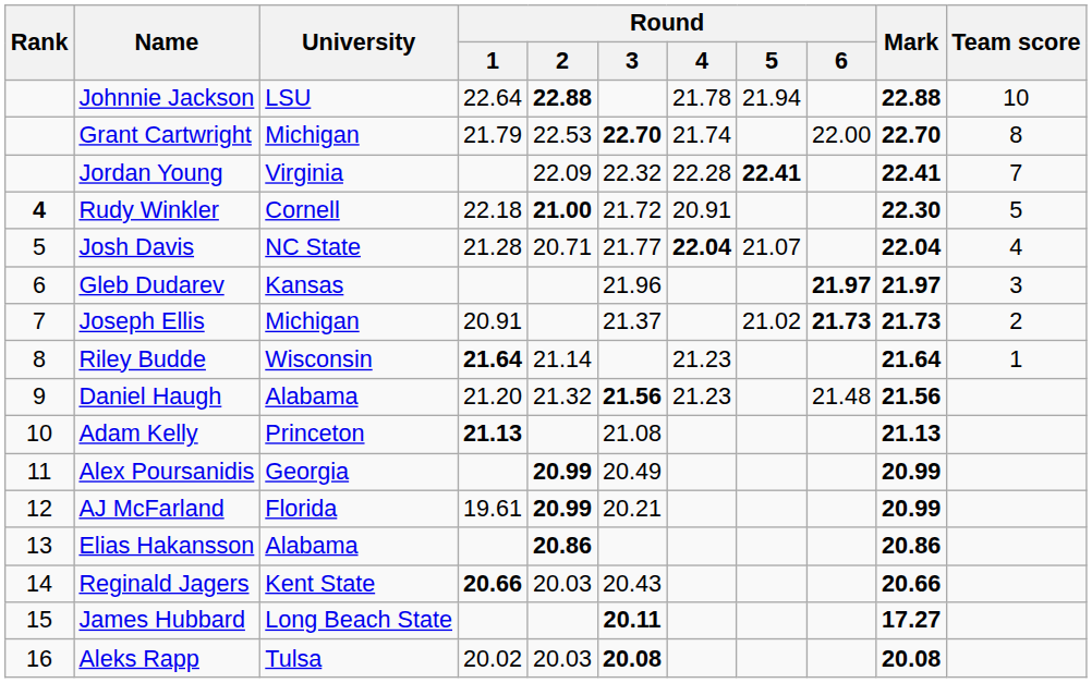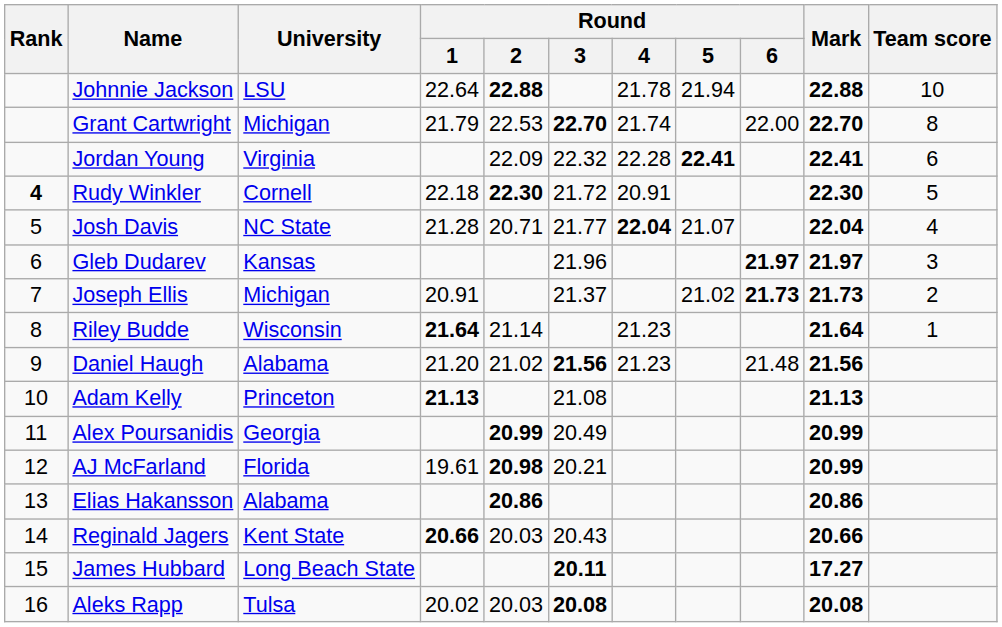 <table class="wikitable sortable" style="text-align:center">
 <tr>
 <th rowspan=2>Rank</th>
 <th rowspan=2>Name</th>
 <th rowspan=2>University</th>
 <th colspan=6>Round</th>
 <th rowspan=2>Mark</th>
 <th rowspan=2>Team score</th>
 </tr>
 <tr>
 <th>1</th>
 <th>2</th>
 <th>3</th>
 <th>4</th>
 <th>5</th>
 <th>6</th>
 </tr>
 <tr>
 <td></td>
 <td align=left><a href='#'>Johnnie Jackson</a></td>
 <td align=left><a href='#'>LSU</a></td>
 <td>22.64</td>
 <td><strong>22.88</strong></td>
 <td></td>
 <td>21.78</td>
 <td>21.94</td>
 <td></td>
 <td><strong>22.88</strong></td>
 <td>10</td>
 </tr>
 <tr>
 <td></td>
 <td align=left><a href='#'>Grant Cartwright</a></td>
 <td align=left><a href='#'>Michigan</a></td>
 <td>21.79</td>
 <td>22.53</td>
 <td><strong>22.70</strong></td>
 <td>21.74</td>
 <td></td>
 <td>22.00</td>
 <td><strong>22.70</strong></td>
 <td>8</td>
 </tr>
 <tr>
 <td></td>
 <td align=left><a href='#'>Jordan Young</a></td>
 <td align=left><a href='#'>Virginia</a></td>
 <td></td>
 <td>22.09</td>
 <td>22.32</td>
 <td>22.28</td>
 <td><strong>22.41</strong></td>
 <td></td>
 <td><strong>22.41</strong></td>
-<td>7</td>
+<td>6</td>
 </tr>
 <tr>
 <td><strong>4</strong></td>
 <td align=left><a href='#'>Rudy Winkler</a></td>
 <td align=left><a href='#'>Cornell</a></td>
 <td>22.18</td>
-<td><strong>21.00</strong></td>
+<td><strong>22.30</strong></td>
 <td>21.72</td>
 <td>20.91</td>
 <td></td>
 <td></td>
 <td><strong>22.30</strong></td>
 <td>5</td>
 </tr>
 <tr>
 <td>5</td>
 <td align=left><a href='#'>Josh Davis</a></td>
 <td align=left><a href='#'>NC State</a></td>
 <td>21.28</td>
 <td>20.71</td>
 <td>21.77</td>
 <td><strong>22.04</strong></td>
 <td>21.07</td>
 <td></td>
 <td><strong>22.04</strong></td>
 <td>4</td>
 </tr>
 <tr>
 <td>6</td>
 <td align=left><a href='#'>Gleb Dudarev</a></td>
 <td align=left><a href='#'>Kansas</a></td>
 <td></td>
 <td></td>
 <td>21.96</td>
 <td></td>
 <td></td>
 <td><strong>21.97</strong></td>
 <td><strong>21.97</strong></td>
 <td>3</td>
 </tr>
 <tr>
 <td>7</td>
 <td align=left><a href='#'>Joseph Ellis</a></td>
 <td align=left><a href='#'>Michigan</a></td>
 <td>20.91</td>
 <td></td>
 <td>21.37</td>
 <td></td>
 <td>21.02</td>
 <td><strong>21.73</strong></td>
 <td><strong>21.73</strong></td>
 <td>2</td>
 </tr>
 <tr>
 <td>8</td>
 <td align=left><a href='#'>Riley Budde</a></td>
 <td align=left><a href='#'>Wisconsin</a></td>
 <td><strong>21.64</strong></td>
 <td>21.14</td>
 <td></td>
 <td>21.23</td>
 <td></td>
 <td></td>
 <td><strong>21.64</strong></td>
 <td>1</td>
 </tr>
 <tr>
 <td>9</td>
 <td align=left><a href='#'>Daniel Haugh</a></td>
 <td align=left><a href='#'>Alabama</a></td>
 <td>21.20</td>
-<td>21.32</td>
+<td>21.02</td>
 <td><strong>21.56</strong></td>
 <td>21.23</td>
 <td></td>
 <td>21.48</td>
 <td><strong>21.56</strong></td>
 <td></td>
 </tr>
 <tr>
 <td>10</td>
 <td align=left><a href='#'>Adam Kelly</a></td>
 <td align=left><a href='#'>Princeton</a></td>
 <td><strong>21.13</strong></td>
 <td></td>
 <td>21.08</td>
 <td></td>
 <td></td>
 <td></td>
 <td><strong>21.13</strong></td>
 <td></td>
 </tr>
 <tr>
 <td>11</td>
 <td align=left><a href='#'>Alex Poursanidis</a></td>
 <td align=left><a href='#'>Georgia</a></td>
 <td></td>
 <td><strong>20.99</strong></td>
 <td>20.49</td>
 <td></td>
 <td></td>
 <td></td>
 <td><strong>20.99</strong></td>
 <td></td>
 </tr>
 <tr>
 <td>12</td>
 <td align=left><a href='#'>AJ McFarland</a></td>
 <td align=left><a href='#'>Florida</a></td>
 <td>19.61</td>
-<td><strong>20.99</strong></td>
+<td><strong>20.98</strong></td>
 <td>20.21</td>
 <td></td>
 <td></td>
 <td></td>
 <td><strong>20.99</strong></td>
 <td></td>
 </tr>
 <tr>
 <td>13</td>
 <td align=left><a href='#'>Elias Hakansson</a></td>
 <td align=left><a href='#'>Alabama</a></td>
 <td></td>
 <td><strong>20.86</strong></td>
 <td></td>
 <td></td>
 <td></td>
 <td></td>
 <td><strong>20.86</strong></td>
 <td></td>
 </tr>
 <tr>
 <td>14</td>
 <td align=left><a href='#'>Reginald Jagers</a></td>
 <td align=left><a href='#'>Kent State</a></td>
 <td><strong>20.66</strong></td>
 <td>20.03</td>
 <td>20.43</td>
 <td></td>
 <td></td>
 <td></td>
 <td><strong>20.66</strong></td>
 <td></td>
 </tr>
 <tr>
 <td>15</td>
 <td align=left><a href='#'>James Hubbard</a></td>
 <td align=left><a href='#'>Long Beach State</a></td>
 <td></td>
 <td></td>
 <td><strong>20.11</strong></td>
 <td></td>
 <td></td>
 <td></td>
 <td><strong>17.27</strong></td>
 <td></td>
 </tr>
 <tr>
 <td>16</td>
 <td align=left><a href='#'>Aleks Rapp</a></td>
 <td align=left><a href='#'>Tulsa</a></td>
 <td>20.02</td>
 <td>20.03</td>
 <td><strong>20.08</strong></td>
 <td></td>
 <td></td>
 <td></td>
 <td><strong>20.08</strong></td>
 <td></td>
 </tr>
 </table>
